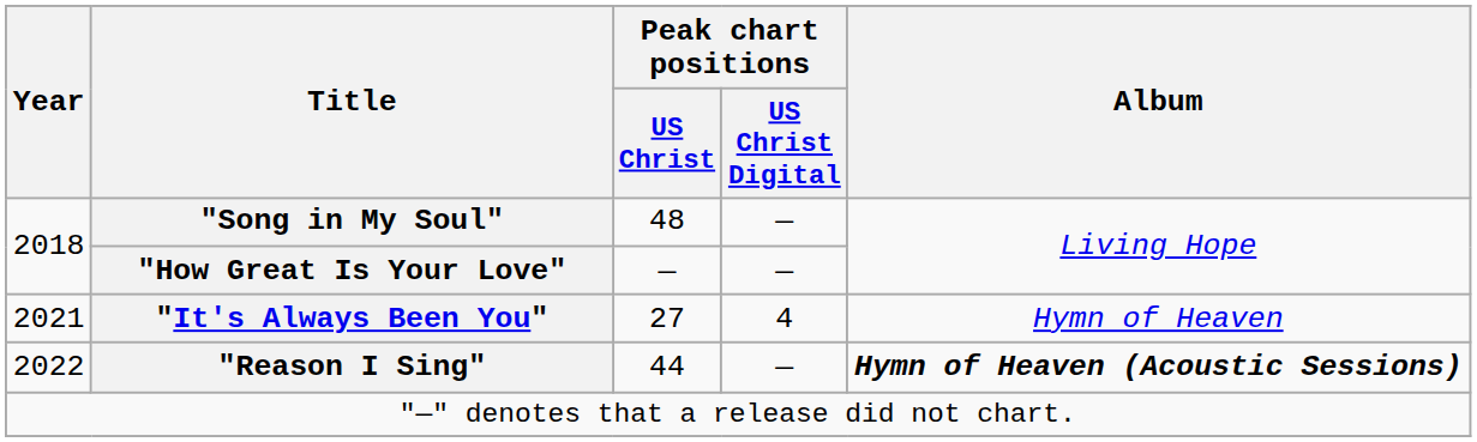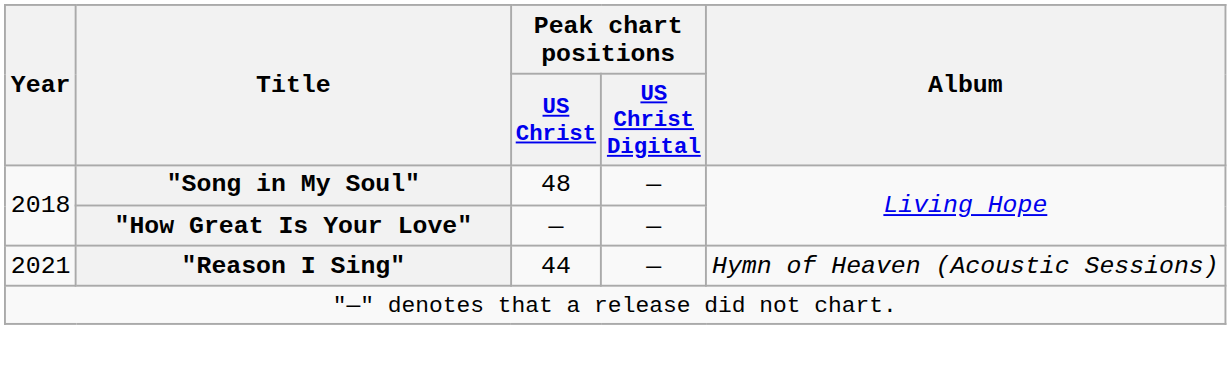 <table class="wikitable plainrowheaders" style=text-align:center;>
 <tr>
 <th scope="col" rowspan="2">Year</th>
 <th scope="col" rowspan="2" style="width:17em;">Title</th>
 <th scope="col" colspan="2">Peak chart positions</th>
 <th scope="col" rowspan="2">Album</th>
 </tr>
 <tr>
 <th scope="col" style="width:3em;font-size:90%;"><a href='#'>US<br>Christ</a><br></th>
 <th scope="col" style="width:3em;font-size:90%;"><a href='#'>US<br>Christ<br>Digital</a><br></th>
 </tr>
 <tr>
 <td rowspan="2">2018</td>
 <th scope="row">"Song in My Soul"<br></th>
 <td>48</td>
 <td>—</td>
 <td rowspan="2"><em><a href='#'>Living Hope</a></em></td>
 </tr>
 <tr>
 <th scope="row">"How Great Is Your Love"</th>
 <td>—</td>
 <td>—</td>
 </tr>
 <tr>
 <td>2021</td>
-<th scope="row">"<a href='#'>It's Always Been You</a>"</th>
-<td>27</td>
-<td>4</td>
-<td><em><a href='#'>Hymn of Heaven</a></em></td>
-</tr>
-<tr>
-<td>2022</td>
 <th scope="row">"Reason I Sing"</th>
 <td>44</td>
 <td>—</td>
-<td><strong><em>Hymn of Heaven (Acoustic Sessions)</em></strong></td>
+<td><em>Hymn of Heaven (Acoustic Sessions)</em></td>
 </tr>
 <tr>
 <td colspan="5" style="font-size:9pt">"—" denotes that a release did not chart.</td>
 </tr>
 </table>
